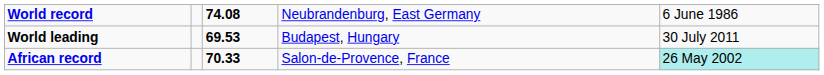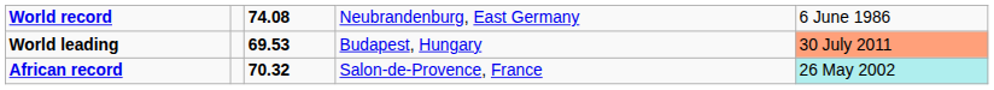 <table class="wikitable" width=75%>
 <tr>
 <td><strong><a href='#'>World record</a></strong></td>
 <td></td>
 <td><strong>74.08</strong></td>
 <td><a href='#'>Neubrandenburg</a>, <a href='#'>East Germany</a></td>
 <td>6 June 1986</td>
 </tr>
 <tr>
 <td><strong>World leading</strong></td>
 <td></td>
 <td><strong>69.53</strong></td>
 <td><a href='#'>Budapest</a>, <a href='#'>Hungary</a></td>
-<td>30 July 2011</td>
+<td style="background: lightsalmon;">30 July 2011</td>
 </tr>
 <tr>
 <td><strong><a href='#'>African record</a></strong></td>
 <td></td>
-<td><strong>70.33</strong></td>
+<td><strong>70.32</strong></td>
 <td><a href='#'>Salon-de-Provence</a>, <a href='#'>France</a></td>
 <td style="background: paleturquoise;">26 May 2002</td>
 </tr>
 </table>
